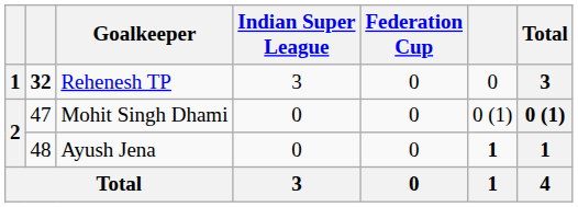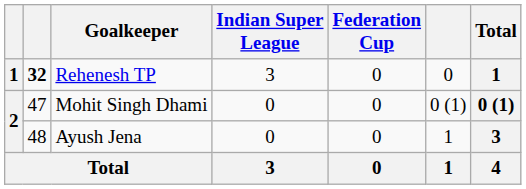 <table class="wikitable sortable" style="text-align:center; font-size:90%;">
 <tr>
 <th></th>
 <th></th>
 <th>Goalkeeper</th>
 <th><a href='#'>Indian Super<br>League</a></th>
 <th><a href='#'>Federation<br>Cup</a></th>
 <th></th>
 <th>Total</th>
 </tr>
 <tr>
 <th>1</th>
 <td><strong>32</strong></td>
 <td style="text-align:left;"> <a href='#'>Rehenesh TP</a></td>
 <td>3</td>
 <td>0</td>
 <td>0</td>
-<th>3</th>
+<th>1</th>
 </tr>
 <tr>
 <th rowspan="2">2</th>
 <td>47</td>
 <td style="text-align:left;"> Mohit Singh Dhami</td>
 <td>0</td>
 <td>0</td>
 <td>0 (1)</td>
 <th>0 (1)</th>
 </tr>
 <tr>
 <td>48</td>
 <td style="text-align:left;"> Ayush Jena</td>
 <td>0</td>
 <td>0</td>
-<td><strong>1</strong></td>
-<th>1</th>
+<td>1</td>
+<th>3</th>
 </tr>
 <tr>
 <th colspan="3">Total</th>
 <th>3</th>
 <th>0</th>
 <th>1</th>
 <th>4</th>
 </tr>
 </table>
